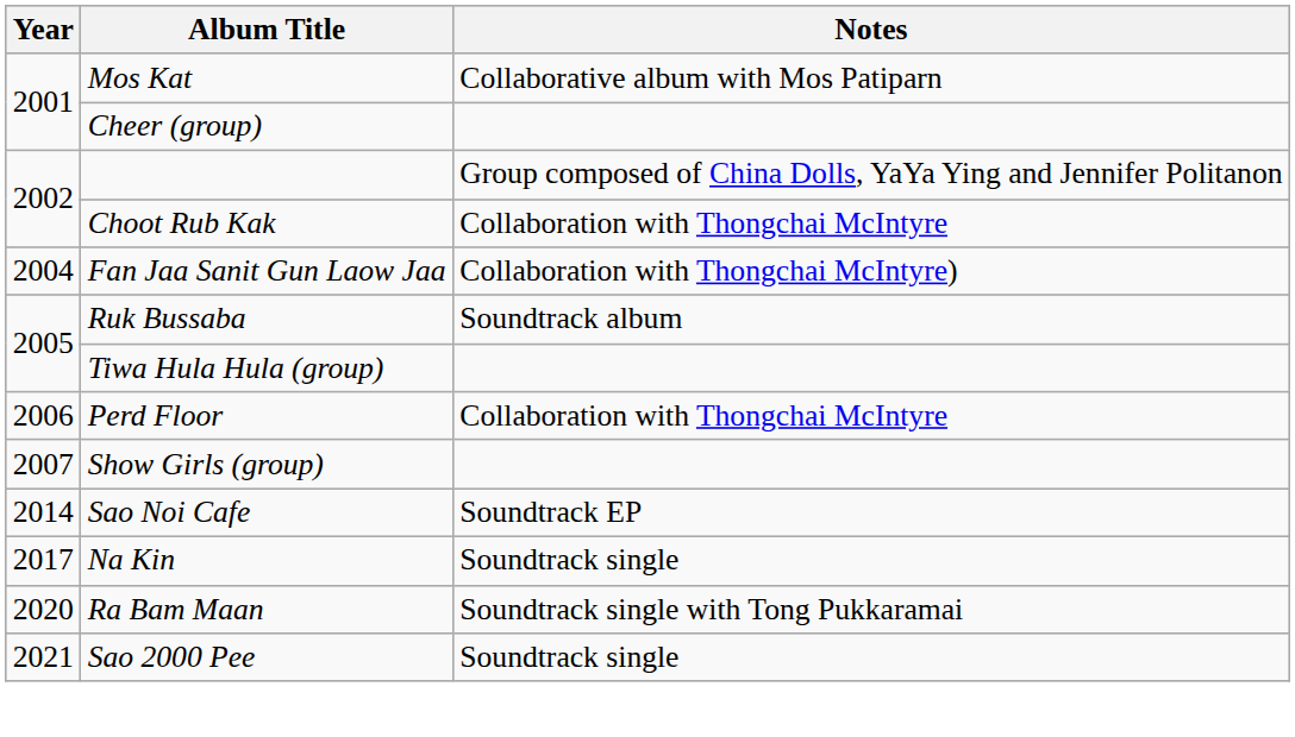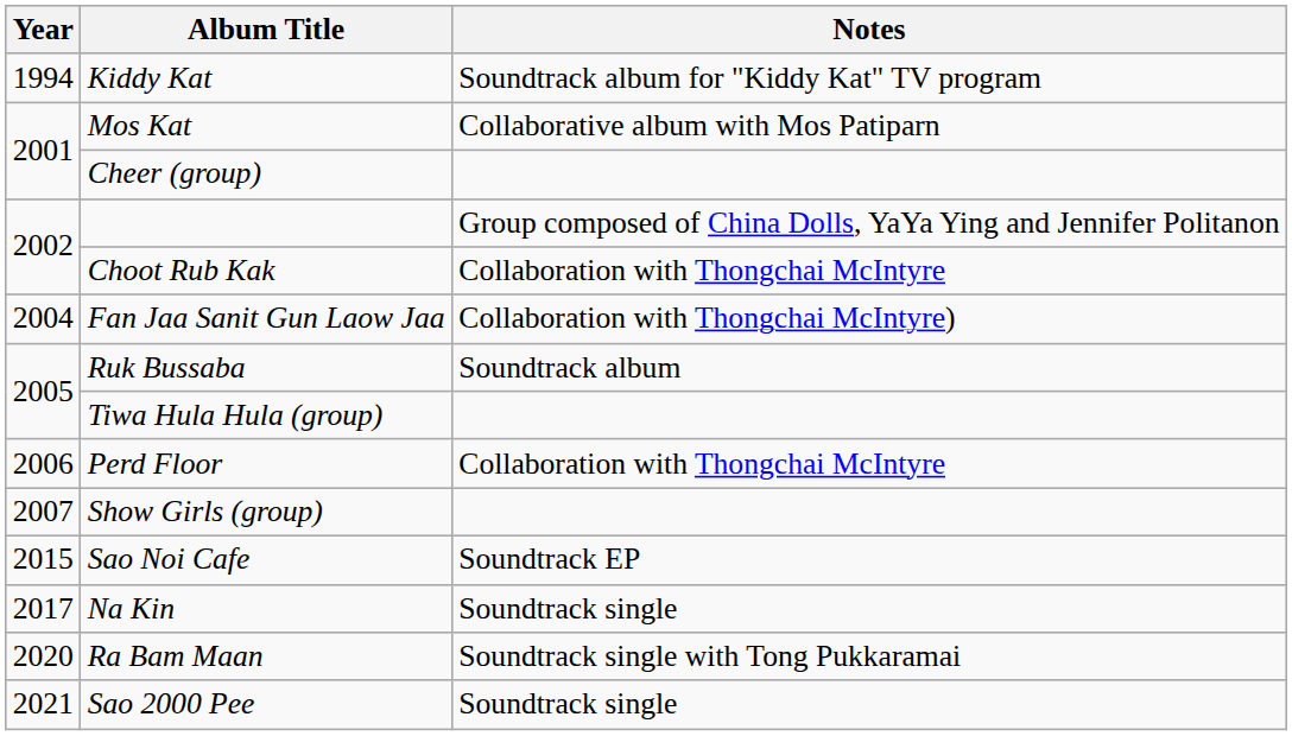 <table class="wikitable">
 <tr>
 <th>Year</th>
 <th>Album Title</th>
 <th>Notes</th>
+</tr>
+<tr>
+<td>1994</td>
+<td><em>Kiddy Kat</em></td>
+<td>Soundtrack album for "Kiddy Kat" TV program</td>
 </tr>
 <tr>
 <td rowspan="2">2001</td>
 <td><em>Mos Kat</em></td>
 <td>Collaborative album with Mos Patiparn</td>
 </tr>
 <tr>
 <td><em>Cheer (group)</em></td>
 </tr>
 <tr>
 <td rowspan="2">2002</td>
 <td><em></em></td>
 <td>Group composed of <a href='#'>China Dolls</a>, YaYa Ying and Jennifer Politanon</td>
 </tr>
 <tr>
 <td><em>Choot Rub Kak</em></td>
 <td>Collaboration with <a href='#'>Thongchai McIntyre</a></td>
 </tr>
 <tr>
 <td>2004</td>
 <td><em>Fan Jaa Sanit Gun Laow Jaa</em></td>
 <td>Collaboration with <a href='#'>Thongchai McIntyre</a>)</td>
 </tr>
 <tr>
 <td rowspan="2">2005</td>
 <td><em>Ruk Bussaba</em></td>
 <td>Soundtrack album</td>
 </tr>
 <tr>
 <td><em>Tiwa Hula Hula (group)</em></td>
 </tr>
 <tr>
 <td>2006</td>
 <td><em>Perd Floor</em></td>
 <td>Collaboration with <a href='#'>Thongchai McIntyre</a></td>
 </tr>
 <tr>
 <td>2007</td>
 <td><em>Show Girls (group)</em></td>
 </tr>
 <tr>
-<td>2014</td>
+<td>2015</td>
 <td><em>Sao Noi Cafe</em></td>
 <td>Soundtrack EP</td>
 </tr>
 <tr>
 <td>2017</td>
 <td><em>Na Kin</em></td>
 <td>Soundtrack single</td>
 </tr>
 <tr>
 <td>2020</td>
 <td><em>Ra Bam Maan</em></td>
 <td>Soundtrack single with Tong Pukkaramai</td>
 </tr>
 <tr>
 <td>2021</td>
 <td><em>Sao 2000 Pee</em></td>
 <td>Soundtrack single</td>
 </tr>
 </table>
